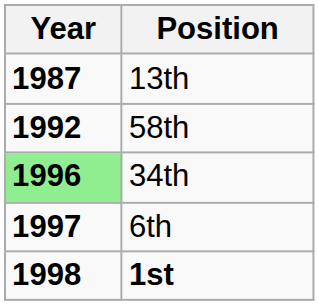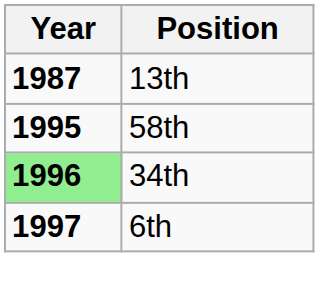 <table class="wikitable" style="width: 10em;">
 <tr>
 <th>Year</th>
 <th>Position</th>
 </tr>
 <tr>
 <td><strong>1987</strong></td>
 <td>13th</td>
 </tr>
 <tr>
-<td><strong>1992</strong></td>
+<td><strong>1995</strong></td>
 <td>58th</td>
 </tr>
 <tr>
 <td style="background: lightgreen;"><strong>1996</strong></td>
 <td>34th</td>
 </tr>
 <tr>
 <td><strong>1997</strong></td>
 <td>6th</td>
 </tr>
-<tr>
-<td><strong>1998</strong></td>
-<td><strong>1st</strong></td>
-</tr>
 </table>
